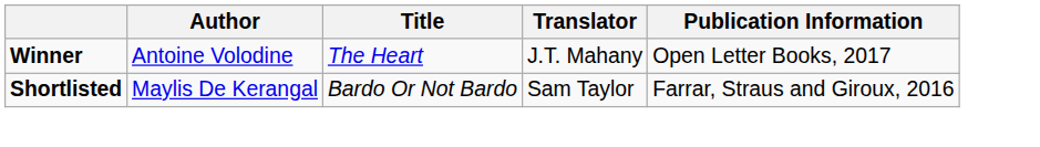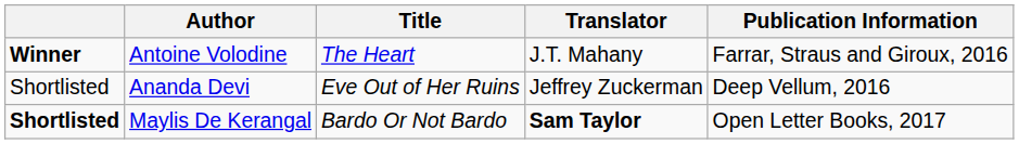 <table class="wikitable">
 <tr>
 <th></th>
 <th>Author</th>
 <th>Title</th>
 <th>Translator</th>
 <th>Publication Information</th>
 </tr>
 <tr>
 <td><strong>Winner</strong></td>
 <td><a href='#'>Antoine Volodine</a></td>
 <td><em><a href='#'>The Heart</a></em></td>
 <td>J.T. Mahany</td>
-<td>Open Letter Books, 2017</td>
+<td>Farrar, Straus and Giroux, 2016</td>
+</tr>
+<tr>
+<td>Shortlisted</td>
+<td><a href='#'>Ananda Devi</a></td>
+<td><em>Eve Out of Her Ruins</em></td>
+<td>Jeffrey Zuckerman</td>
+<td>Deep Vellum, 2016</td>
 </tr>
 <tr>
 <td><strong>Shortlisted</strong></td>
 <td><a href='#'>Maylis De Kerangal</a></td>
 <td><em>Bardo Or Not Bardo</em></td>
-<td>Sam Taylor</td>
-<td>Farrar, Straus and Giroux, 2016</td>
+<td><strong>Sam Taylor</strong></td>
+<td>Open Letter Books, 2017</td>
 </tr>
 </table>
